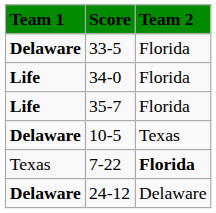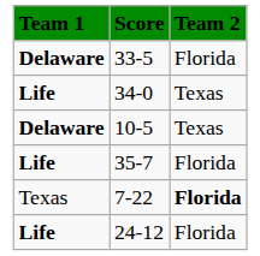 <table class="wikitable" style="margin:0.5em auto; font-size:95%">
 <tr bgcolor="008B00">
 <td><strong>Team 1</strong></td>
 <td><strong>Score</strong></td>
 <td><strong>Team 2</strong></td>
 </tr>
 <tr>
 <td><strong>Delaware</strong></td>
 <td>33-5</td>
 <td>Florida</td>
 </tr>
 <tr>
 <td><strong>Life</strong></td>
 <td>34-0</td>
-<td>Florida</td>
+<td>Texas</td>
+</tr>
+<tr>
+<td><strong>Delaware</strong></td>
+<td>10-5</td>
+<td>Texas</td>
 </tr>
 <tr>
 <td><strong>Life</strong></td>
 <td>35-7</td>
 <td>Florida</td>
 </tr>
 <tr>
-<td><strong>Delaware</strong></td>
-<td>10-5</td>
-<td>Texas</td>
-</tr>
-<tr>
 <td>Texas</td>
 <td>7-22</td>
 <td><strong>Florida</strong></td>
 </tr>
 <tr>
-<td><strong>Delaware</strong></td>
+<td><strong>Life</strong></td>
 <td>24-12</td>
-<td>Delaware</td>
+<td>Florida</td>
 </tr>
 </table>
